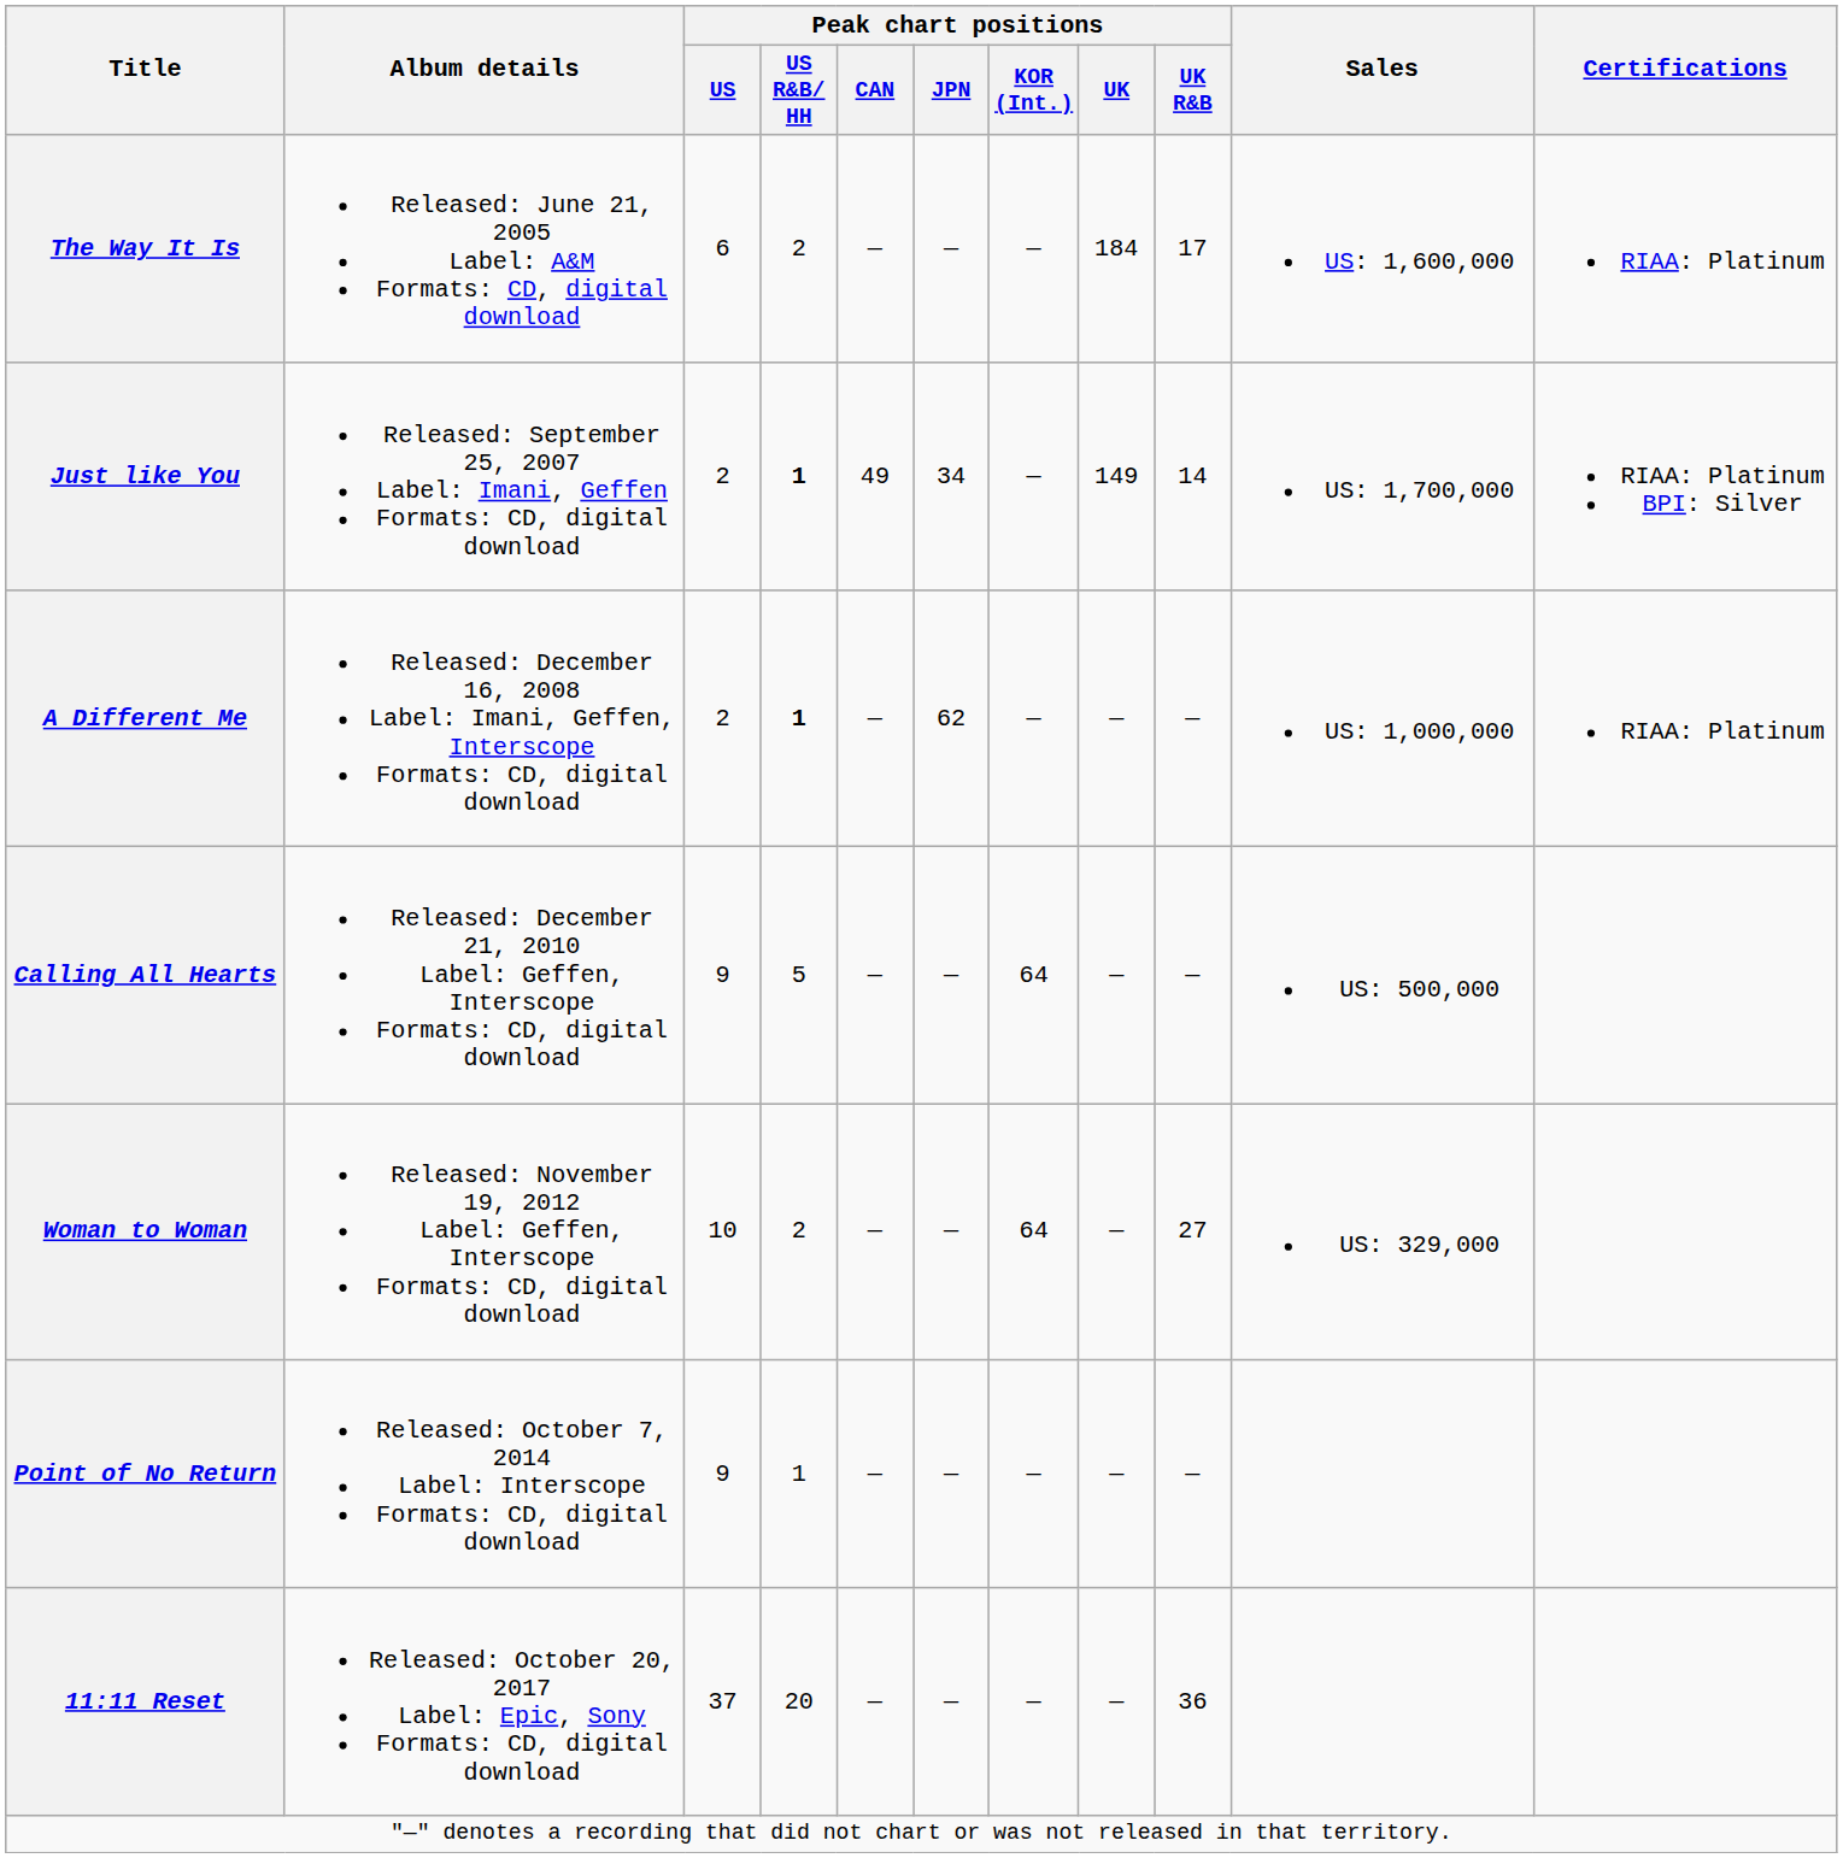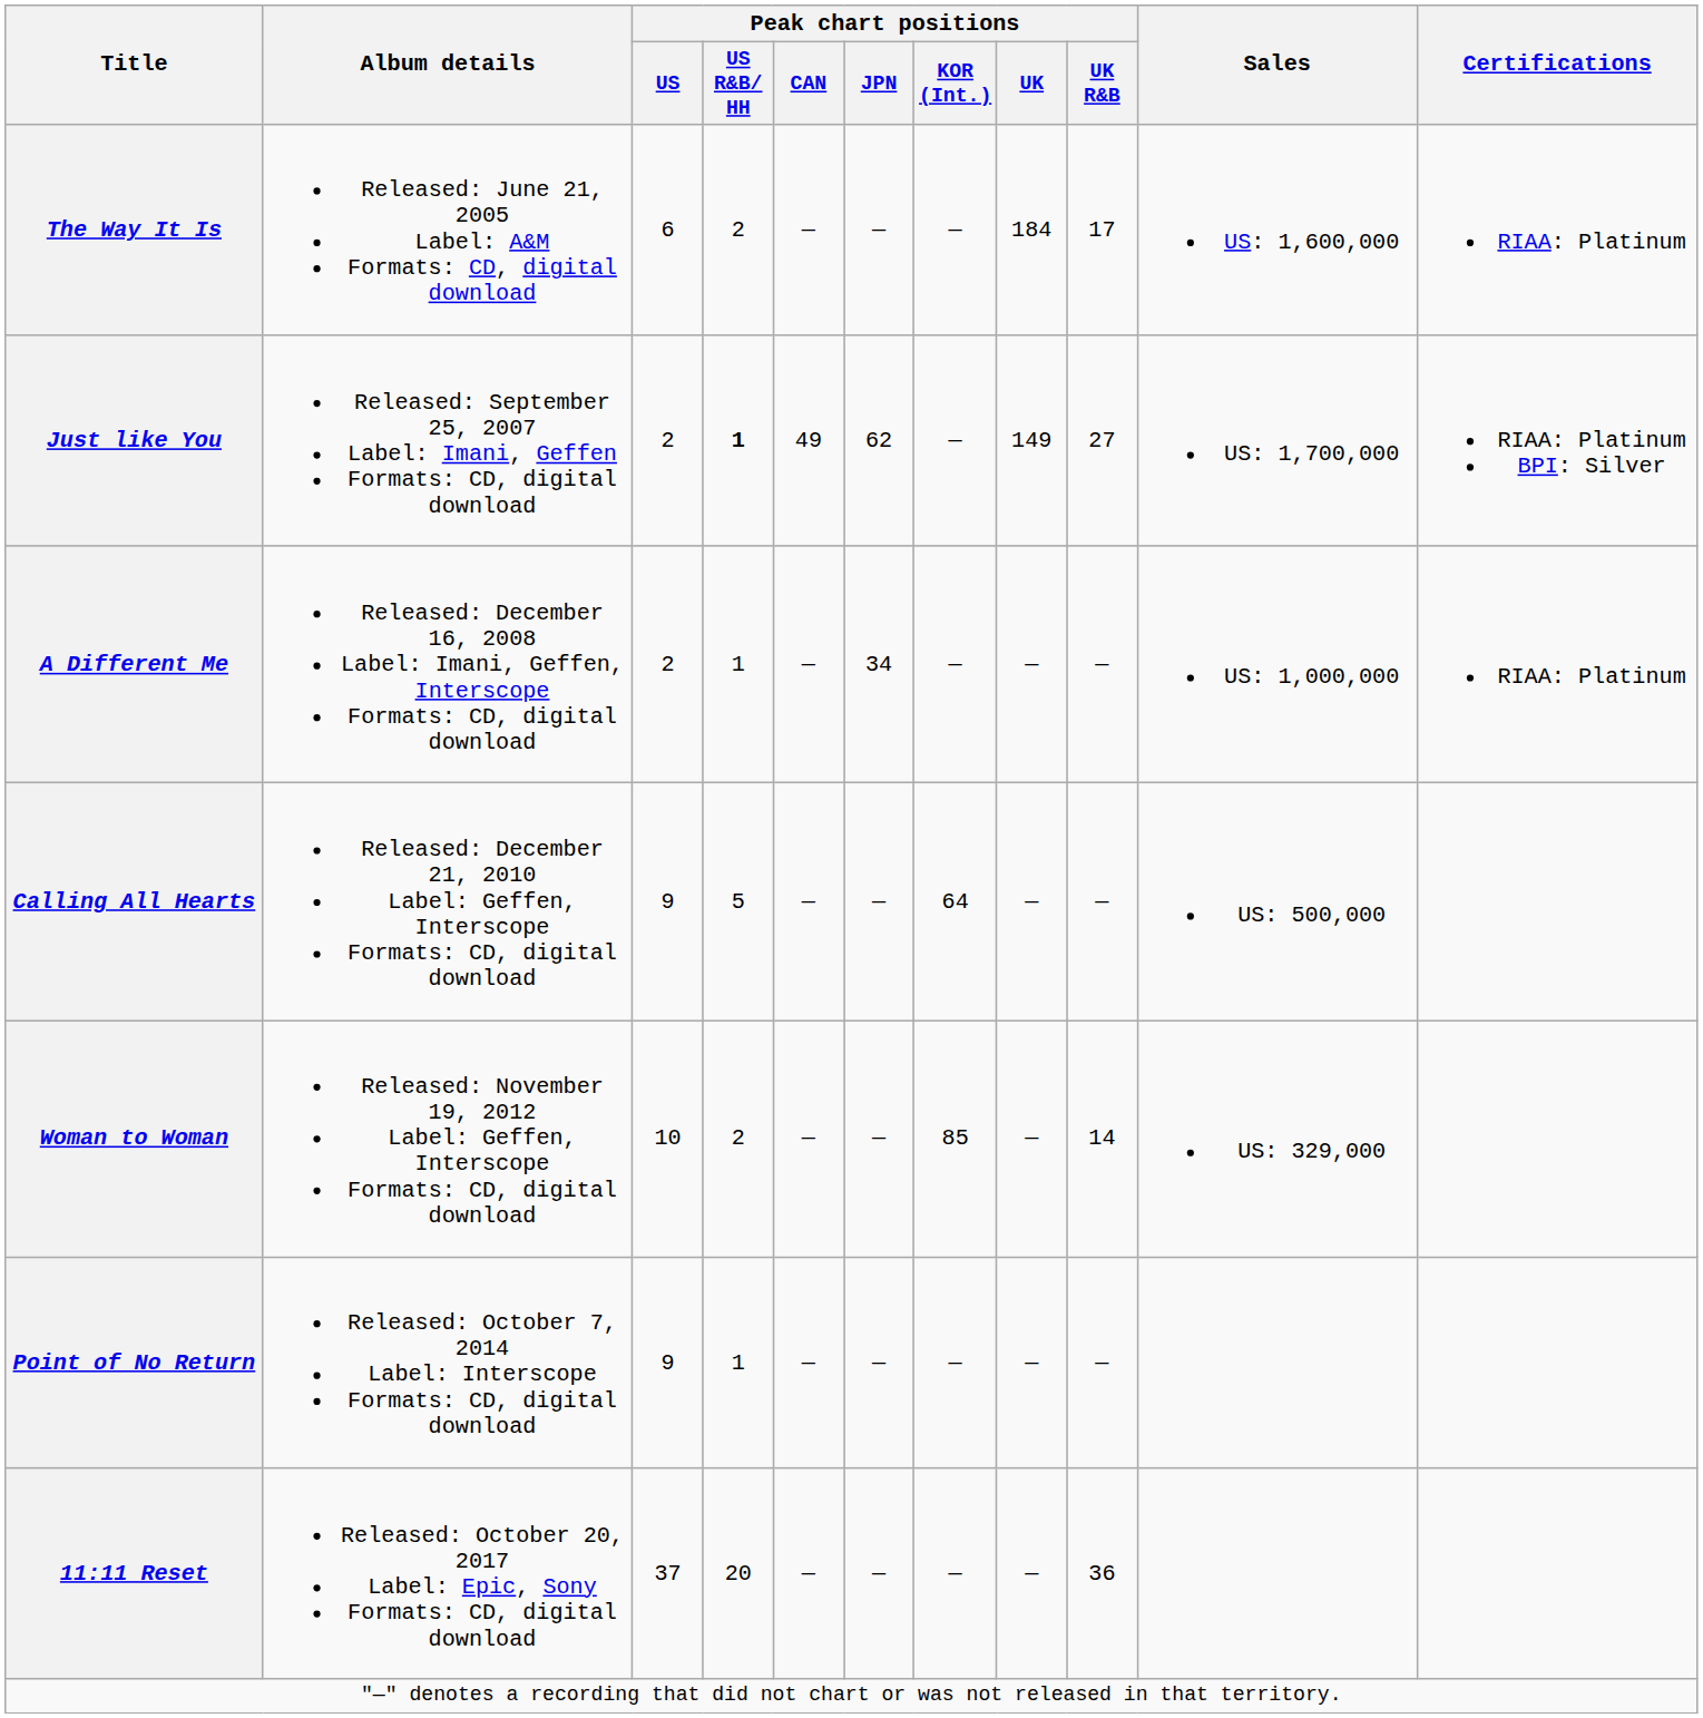 <table class="wikitable plainrowheaders" style="text-align:center;">
 <tr>
 <th scope="col" rowspan="2" style="width:11em;">Title</th>
 <th scope="col" rowspan="2" style="width:16em;">Album details</th>
 <th scope="col" colspan="7">Peak chart positions</th>
 <th scope="col" rowspan="2" style="width:12em;">Sales</th>
 <th scope="col" rowspan="2" style="width:12em;"><a href='#'>Certifications</a></th>
 </tr>
 <tr>
 <th scope="col" style="width:3em;font-size:90%;"><a href='#'>US</a><br></th>
 <th scope="col" style="width:3em;font-size:90%;"><a href='#'>US<br>R&B/<br>HH</a><br></th>
 <th scope="col" style="width:3em;font-size:90%;"><a href='#'>CAN</a><br></th>
 <th style="width:3em;font-size:90%;"><a href='#'>JPN</a><br></th>
 <th scope="col" style="width:3em;font-size:90%;"><a href='#'>KOR<br>(Int.)</a><br></th>
 <th scope="col" style="width:3em;font-size:90%;"><a href='#'>UK</a><br></th>
 <th scope="col" style="width:3em;font-size:90%;"><a href='#'>UK<br>R&B</a><br></th>
 </tr>
 <tr>
 <th scope="row"><em><a href='#'>The Way It Is</a></em></th>
 <td><br><ul><li>Released: June 21, 2005</li><li>Label: <a href='#'>A&M</a></li><li>Formats: <a href='#'>CD</a>, <a href='#'>digital download</a></li></ul></td>
 <td>6</td>
 <td>2</td>
 <td>—</td>
 <td>—</td>
 <td>—</td>
 <td>184</td>
 <td>17</td>
 <td><br><ul><li><a href='#'>US</a>: 1,600,000</li></ul></td>
 <td><br><ul><li><a href='#'>RIAA</a>: Platinum</li></ul></td>
 </tr>
 <tr>
 <th scope="row"><em><a href='#'>Just like You</a></em></th>
 <td><br><ul><li>Released: September 25, 2007</li><li>Label: <a href='#'>Imani</a>, <a href='#'>Geffen</a></li><li>Formats: CD, digital download</li></ul></td>
 <td>2</td>
 <td><strong>1</strong></td>
 <td>49</td>
-<td>34</td>
+<td>62</td>
 <td>—</td>
 <td>149</td>
-<td>14</td>
+<td>27</td>
 <td><br><ul><li>US: 1,700,000</li></ul></td>
 <td><br><ul><li>RIAA: Platinum</li><li><a href='#'>BPI</a>: Silver</li></ul></td>
 </tr>
 <tr>
 <th scope="row"><em><a href='#'>A Different Me</a></em></th>
 <td><br><ul><li>Released: December 16, 2008</li><li>Label: Imani, Geffen, <a href='#'>Interscope</a></li><li>Formats: CD, digital download</li></ul></td>
 <td>2</td>
-<td><strong>1</strong></td>
+<td>1</td>
 <td>—</td>
-<td>62</td>
+<td>34</td>
 <td>—</td>
 <td>—</td>
 <td>—</td>
 <td><br><ul><li>US: 1,000,000</li></ul></td>
 <td><br><ul><li>RIAA: Platinum</li></ul></td>
 </tr>
 <tr>
 <th scope="row"><em><a href='#'>Calling All Hearts</a></em></th>
 <td><br><ul><li>Released: December 21, 2010</li><li>Label: Geffen, Interscope</li><li>Formats: CD, digital download</li></ul></td>
 <td>9</td>
 <td>5</td>
 <td>—</td>
 <td>—</td>
 <td>64</td>
 <td>—</td>
 <td>—</td>
 <td><br><ul><li>US: 500,000</li></ul></td>
 <td></td>
 </tr>
 <tr>
 <th scope="row"><em><a href='#'>Woman to Woman</a></em></th>
 <td><br><ul><li>Released: November 19, 2012</li><li>Label: Geffen, Interscope</li><li>Formats: CD, digital download</li></ul></td>
 <td>10</td>
 <td>2</td>
 <td>—</td>
 <td>—</td>
-<td>64</td>
+<td>85</td>
 <td>—</td>
-<td>27</td>
+<td>14</td>
 <td><br><ul><li>US: 329,000</li></ul></td>
 <td></td>
 </tr>
 <tr>
 <th scope="row"><em><a href='#'>Point of No Return</a></em></th>
 <td><br><ul><li>Released: October 7, 2014</li><li>Label: Interscope</li><li>Formats: CD, digital download</li></ul></td>
 <td>9</td>
 <td>1</td>
 <td>—</td>
 <td>—</td>
 <td>—</td>
 <td>—</td>
 <td>—</td>
 <td></td>
 <td></td>
 </tr>
 <tr>
 <th scope="row"><em><a href='#'>11:11 Reset</a></em></th>
 <td><br><ul><li>Released: October 20, 2017</li><li>Label: <a href='#'>Epic</a>, <a href='#'>Sony</a></li><li>Formats: CD, digital download</li></ul></td>
 <td>37</td>
 <td>20</td>
 <td>—</td>
 <td>—</td>
 <td>—</td>
 <td>—</td>
 <td>36</td>
 <td></td>
 <td></td>
 </tr>
 <tr>
 <td colspan="14" style="font-size:90%">"—" denotes a recording that did not chart or was not released in that territory.</td>
 </tr>
 </table>
